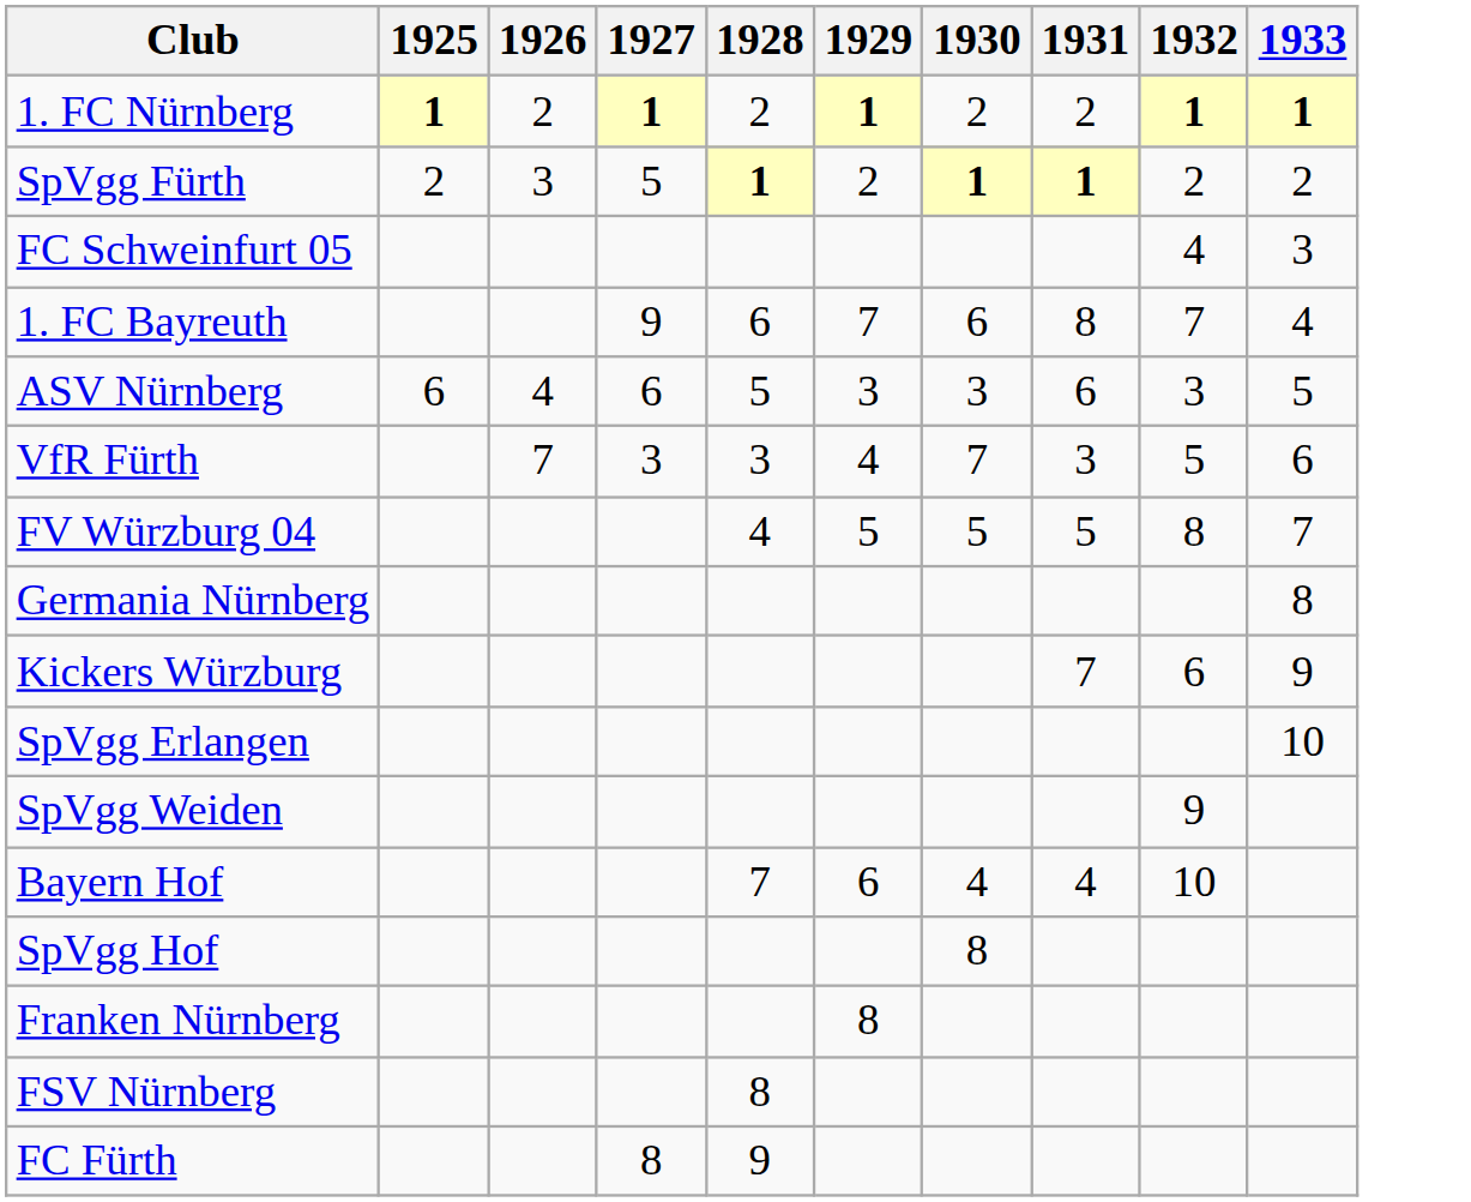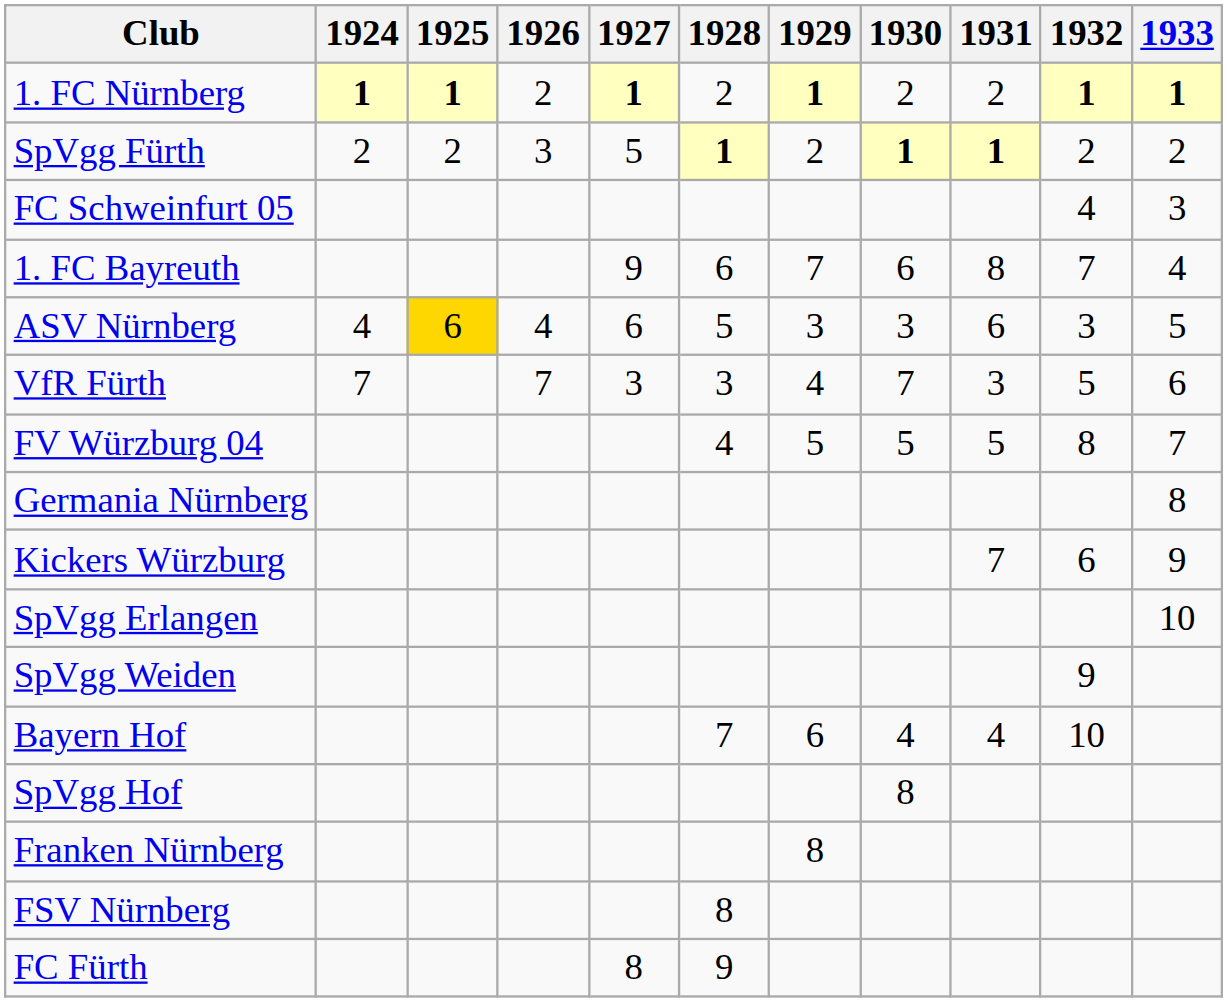 <table class="wikitable">
 <tr>
 <th>Club</th>
+<th>1924</th>
 <th>1925</th>
 <th>1926</th>
 <th>1927</th>
 <th>1928</th>
 <th>1929</th>
 <th>1930</th>
 <th>1931</th>
 <th>1932</th>
 <th><a href='#'>1933</a></th>
 </tr>
 <tr align="center">
 <td align="left"><a href='#'>1. FC Nürnberg</a></td>
 <td style="background:#ffffbf"><strong>1</strong></td>
+<td style="background:#ffffbf"><strong>1</strong></td>
 <td>2</td>
 <td style="background:#ffffbf"><strong>1</strong></td>
 <td>2</td>
 <td style="background:#ffffbf"><strong>1</strong></td>
 <td>2</td>
 <td>2</td>
 <td style="background:#ffffbf"><strong>1</strong></td>
 <td style="background:#ffffbf"><strong>1</strong></td>
 </tr>
 <tr align="center">
 <td align="left"><a href='#'>SpVgg Fürth</a></td>
+<td>2</td>
 <td>2</td>
 <td>3</td>
 <td>5</td>
 <td style="background:#ffffbf"><strong>1</strong></td>
 <td>2</td>
 <td style="background:#ffffbf"><strong>1</strong></td>
 <td style="background:#ffffbf"><strong>1</strong></td>
 <td>2</td>
 <td>2</td>
 </tr>
 <tr align="center">
 <td align="left"><a href='#'>FC Schweinfurt 05</a></td>
 <td></td>
 <td></td>
 <td></td>
 <td></td>
 <td></td>
 <td></td>
 <td></td>
+<td></td>
 <td>4</td>
 <td>3</td>
 </tr>
 <tr align="center">
 <td align="left"><a href='#'>1. FC Bayreuth</a></td>
+<td></td>
 <td></td>
 <td></td>
 <td>9</td>
 <td>6</td>
 <td>7</td>
 <td>6</td>
 <td>8</td>
 <td>7</td>
 <td>4</td>
 </tr>
 <tr align="center">
 <td align="left"><a href='#'>ASV Nürnberg</a></td>
-<td>6</td>
+<td>4</td>
+<td style="background: gold;">6</td>
 <td>4</td>
 <td>6</td>
 <td>5</td>
 <td>3</td>
 <td>3</td>
 <td>6</td>
 <td>3</td>
 <td>5</td>
 </tr>
 <tr align="center">
 <td align="left"><a href='#'>VfR Fürth</a></td>
+<td>7</td>
 <td></td>
 <td>7</td>
 <td>3</td>
 <td>3</td>
 <td>4</td>
 <td>7</td>
 <td>3</td>
 <td>5</td>
 <td>6</td>
 </tr>
 <tr align="center">
 <td align="left"><a href='#'>FV Würzburg 04</a></td>
+<td></td>
 <td></td>
 <td></td>
 <td></td>
 <td>4</td>
 <td>5</td>
 <td>5</td>
 <td>5</td>
 <td>8</td>
 <td>7</td>
 </tr>
 <tr align="center">
 <td align="left"><a href='#'>Germania Nürnberg</a></td>
 <td></td>
 <td></td>
 <td></td>
 <td></td>
 <td></td>
 <td></td>
 <td></td>
 <td></td>
+<td></td>
 <td>8</td>
 </tr>
 <tr align="center">
 <td align="left"><a href='#'>Kickers Würzburg</a></td>
+<td></td>
 <td></td>
 <td></td>
 <td></td>
 <td></td>
 <td></td>
 <td></td>
 <td>7</td>
 <td>6</td>
 <td>9</td>
 </tr>
 <tr align="center">
 <td align="left"><a href='#'>SpVgg Erlangen</a></td>
 <td></td>
 <td></td>
 <td></td>
 <td></td>
 <td></td>
 <td></td>
 <td></td>
 <td></td>
+<td></td>
 <td>10</td>
 </tr>
 <tr align="center">
 <td align="left"><a href='#'>SpVgg Weiden</a></td>
+<td></td>
 <td></td>
 <td></td>
 <td></td>
 <td></td>
 <td></td>
 <td></td>
 <td></td>
 <td>9</td>
 <td></td>
 </tr>
 <tr align="center">
 <td align="left"><a href='#'>Bayern Hof</a></td>
+<td></td>
 <td></td>
 <td></td>
 <td></td>
 <td>7</td>
 <td>6</td>
 <td>4</td>
 <td>4</td>
 <td>10</td>
 <td></td>
 </tr>
 <tr align="center">
 <td align="left"><a href='#'>SpVgg Hof</a></td>
 <td></td>
 <td></td>
 <td></td>
 <td></td>
 <td></td>
+<td></td>
 <td>8</td>
 <td></td>
 <td></td>
 <td></td>
 </tr>
 <tr align="center">
 <td align="left"><a href='#'>Franken Nürnberg</a></td>
+<td></td>
 <td></td>
 <td></td>
 <td></td>
 <td></td>
 <td>8</td>
 <td></td>
 <td></td>
 <td></td>
 <td></td>
 </tr>
 <tr align="center">
 <td align="left"><a href='#'>FSV Nürnberg</a></td>
 <td></td>
 <td></td>
 <td></td>
+<td></td>
 <td>8</td>
 <td></td>
 <td></td>
 <td></td>
 <td></td>
 <td></td>
 </tr>
 <tr align="center">
 <td align="left"><a href='#'>FC Fürth</a></td>
 <td></td>
 <td></td>
+<td></td>
 <td>8</td>
 <td>9</td>
 <td></td>
 <td></td>
 <td></td>
 <td></td>
 <td></td>
 </tr>
 </table>
